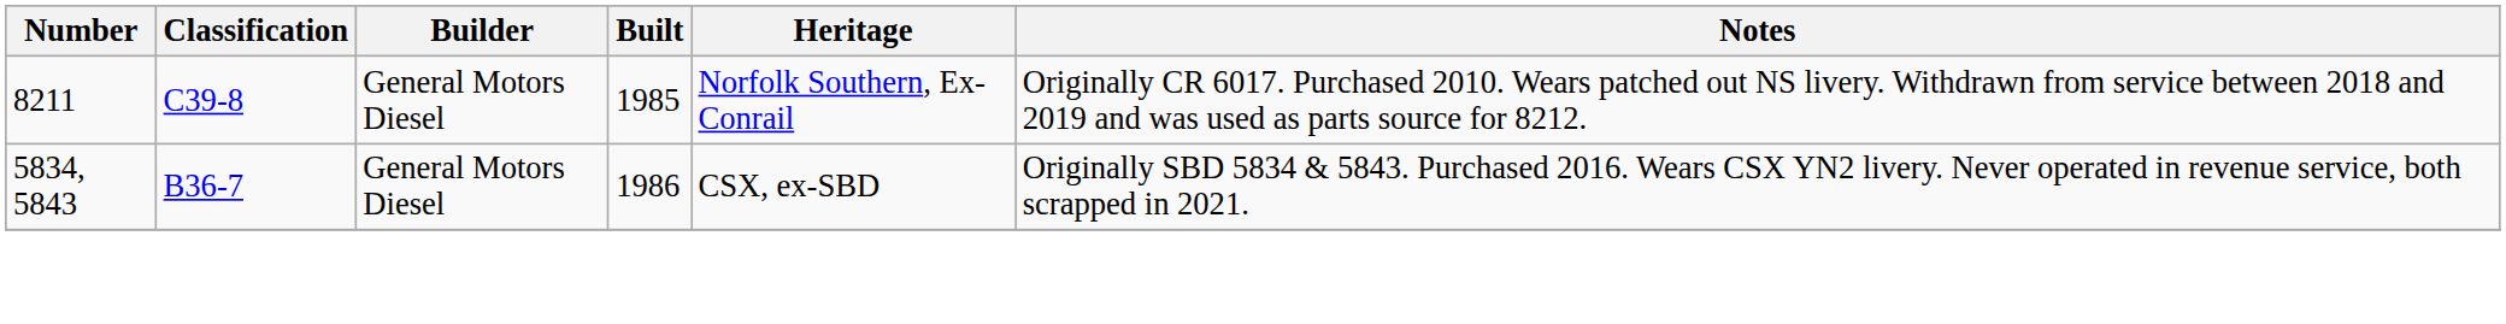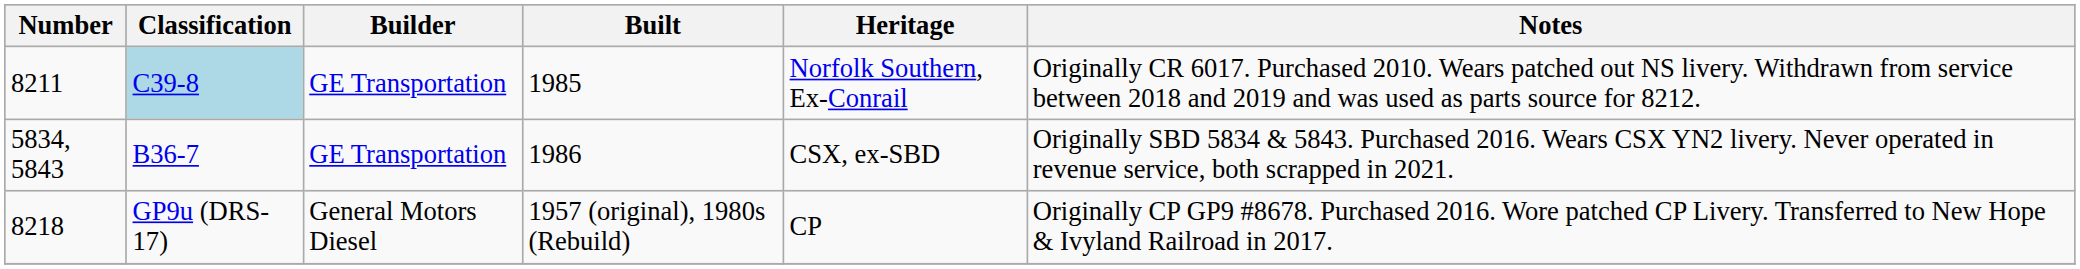 <table class="wikitable">
 <tr>
 <th>Number</th>
 <th>Classification</th>
 <th>Builder</th>
 <th>Built</th>
 <th>Heritage</th>
 <th>Notes</th>
 </tr>
 <tr>
 <td>8211</td>
-<td><a href='#'>C39-8</a></td>
-<td>General Motors Diesel</td>
+<td style="background: lightblue;"><a href='#'>C39-8</a></td>
+<td><a href='#'>GE Transportation</a></td>
 <td>1985</td>
 <td><a href='#'>Norfolk Southern</a>, Ex-<a href='#'>Conrail</a></td>
 <td>Originally CR 6017. Purchased 2010. Wears patched out NS livery. Withdrawn from service between 2018 and 2019 and was used as parts source for 8212.</td>
 </tr>
 <tr>
 <td>5834, 5843</td>
 <td><a href='#'>B36-7</a></td>
-<td>General Motors Diesel</td>
+<td><a href='#'>GE Transportation</a></td>
 <td>1986</td>
 <td>CSX, ex-SBD</td>
 <td>Originally SBD 5834 & 5843. Purchased 2016. Wears CSX YN2 livery. Never operated in revenue service, both scrapped in 2021.</td>
 </tr>
 <tr>
+<td>8218</td>
+<td><a href='#'>GP9u</a> (DRS-17)</td>
+<td>General Motors Diesel</td>
+<td>1957 (original), 1980s (Rebuild)</td>
+<td>CP</td>
+<td>Originally CP GP9 #8678. Purchased 2016. Wore patched CP Livery. Transferred to New Hope & Ivyland Railroad in 2017.</td>
+</tr>
+<tr>
 </tr>
 </table>
